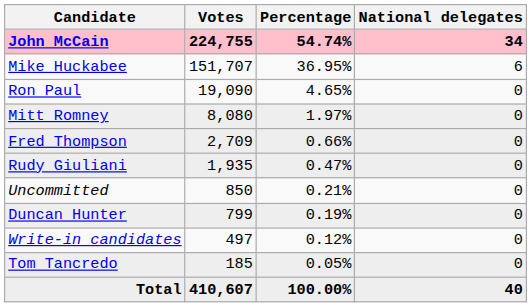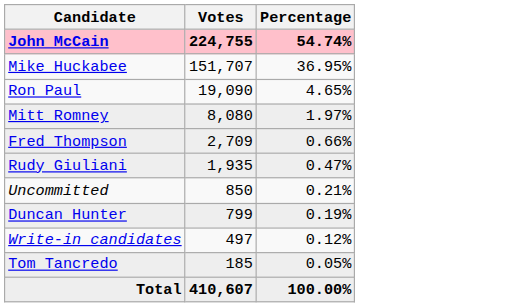 <table class="wikitable" style="text-align:right;">
 <tr>
 <th>Candidate</th>
 <th>Votes</th>
 <th>Percentage</th>
-<th>National delegates</th>
 </tr>
 <tr style="background:pink;">
 <td style="text-align:left;"><strong><a href='#'>John McCain</a></strong></td>
 <td><strong>224,755</strong></td>
 <td><strong>54.74%</strong></td>
-<td><strong>34</strong></td>
 </tr>
 <tr>
 <td style="text-align:left;"><a href='#'>Mike Huckabee</a></td>
 <td>151,707</td>
 <td>36.95%</td>
-<td>6</td>
 </tr>
 <tr>
 <td style="text-align:left;"><a href='#'>Ron Paul</a></td>
 <td>19,090</td>
 <td>4.65%</td>
-<td>0</td>
 </tr>
 <tr style="background:#eee;">
 <td style="text-align:left;"><a href='#'>Mitt Romney</a></td>
 <td>8,080</td>
 <td>1.97%</td>
-<td>0</td>
 </tr>
 <tr style="background:#eee;">
 <td style="text-align:left;"><a href='#'>Fred Thompson</a></td>
 <td>2,709</td>
 <td>0.66%</td>
-<td>0</td>
 </tr>
 <tr style="background:#eee;">
 <td style="text-align:left;"><a href='#'>Rudy Giuliani</a></td>
 <td>1,935</td>
 <td>0.47%</td>
-<td>0</td>
 </tr>
 <tr>
 <td style="text-align:left;"><em>Uncommitted</em></td>
 <td>850</td>
 <td>0.21%</td>
-<td>0</td>
 </tr>
 <tr style="background:#eee;">
 <td style="text-align:left;"><a href='#'>Duncan Hunter</a></td>
 <td>799</td>
 <td>0.19%</td>
-<td>0</td>
 </tr>
 <tr>
 <td style="text-align:left;"><em><a href='#'>Write-in candidates</a></em></td>
 <td>497</td>
 <td>0.12%</td>
-<td>0</td>
 </tr>
 <tr style="background:#eee;">
 <td style="text-align:left;"><a href='#'>Tom Tancredo</a></td>
 <td>185</td>
 <td>0.05%</td>
-<td>0</td>
 </tr>
 <tr style="background:#eee;">
 <td><strong>Total</strong></td>
 <td><strong>410,607</strong></td>
 <td><strong>100.00%</strong></td>
-<td><strong>40</strong></td>
 </tr>
 </table>
